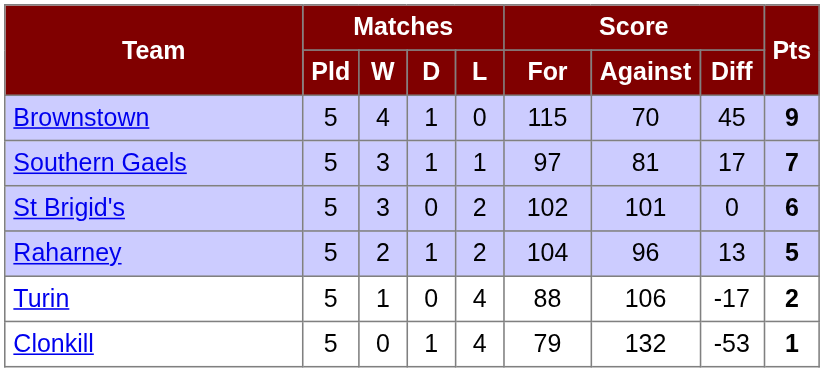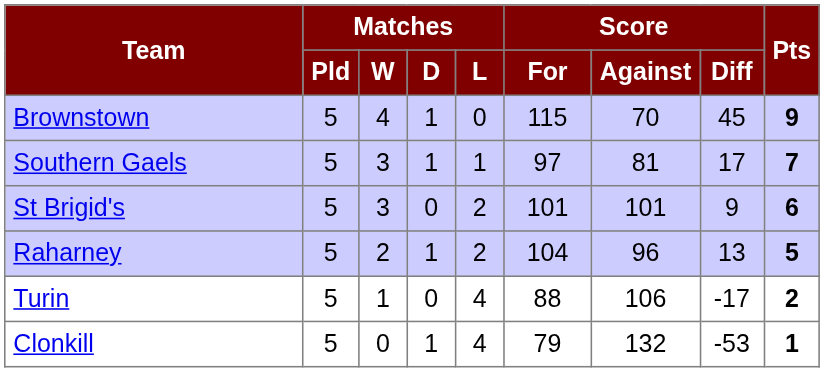 <table style="border-collapse:collapse" border="1" cellspacing="0" cellpadding="5">
 <tr align="center" bgcolor="#efefef">
 <th rowspan="2" width="180" ! style="background:maroon;color:white">Team</th>
 <th colspan="4" ! style="background:maroon;color:white">Matches</th>
 <th colspan="3" ! style="background:maroon;color:white">Score</th>
 <th rowspan=2width=20! style="background:maroon;color:white">Pts</th>
 </tr>
 <tr align="center" bgcolor="#efefef">
 <th width="20" ! style="background:maroon;color:white">Pld</th>
 <th width="20" ! style="background:maroon;color:white">W</th>
 <th width="20" ! style="background:maroon;color:white">D</th>
 <th width="20" ! style="background:maroon;color:white">L</th>
 <th width="45" ! style="background:maroon;color:white">For</th>
 <th width="45" ! style="background:maroon;color:white">Against</th>
 <th width="30" ! style="background:maroon;color:white">Diff</th>
 </tr>
 <tr align="center" style="background:#ccccff;">
 <td style="text-align:left;"> <a href='#'>Brownstown</a></td>
 <td>5</td>
 <td>4</td>
 <td>1</td>
 <td>0</td>
 <td>115</td>
 <td>70</td>
 <td>45</td>
 <td><strong>9</strong></td>
 </tr>
 <tr align="center" style="background:#ccccff;">
 <td style="text-align:left;"> <a href='#'>Southern Gaels</a></td>
 <td>5</td>
 <td>3</td>
 <td>1</td>
 <td>1</td>
 <td>97</td>
 <td>81</td>
 <td>17</td>
 <td><strong>7</strong></td>
 </tr>
 <tr align="center" style="background:#ccccff;">
 <td style="text-align:left;"> <a href='#'>St Brigid's</a></td>
 <td>5</td>
 <td>3</td>
 <td>0</td>
 <td>2</td>
-<td>102</td>
 <td>101</td>
-<td>0</td>
+<td>101</td>
+<td>9</td>
 <td><strong>6</strong></td>
 </tr>
 <tr align="center" style="background:#ccccff;">
 <td style="text-align:left;"> <a href='#'>Raharney</a></td>
 <td>5</td>
 <td>2</td>
 <td>1</td>
 <td>2</td>
 <td>104</td>
 <td>96</td>
 <td>13</td>
 <td><strong>5</strong></td>
 </tr>
 <tr align="center">
 <td style="text-align:left;"> <a href='#'>Turin</a></td>
 <td>5</td>
 <td>1</td>
 <td>0</td>
 <td>4</td>
 <td>88</td>
 <td>106</td>
 <td>-17</td>
 <td><strong>2</strong></td>
 </tr>
 <tr align="center">
 <td style="text-align:left;"> <a href='#'>Clonkill</a></td>
 <td>5</td>
 <td>0</td>
 <td>1</td>
 <td>4</td>
 <td>79</td>
 <td>132</td>
 <td>-53</td>
 <td><strong>1</strong></td>
 </tr>
 </table>
